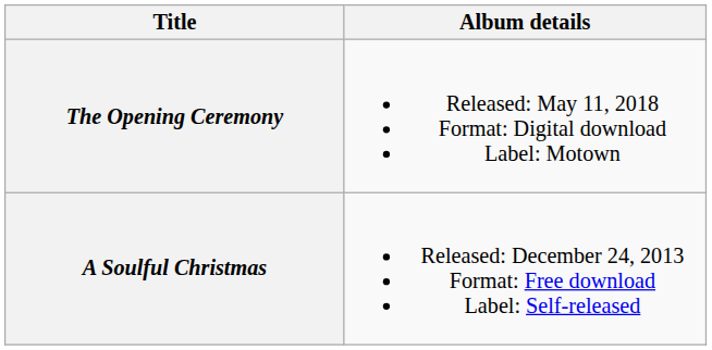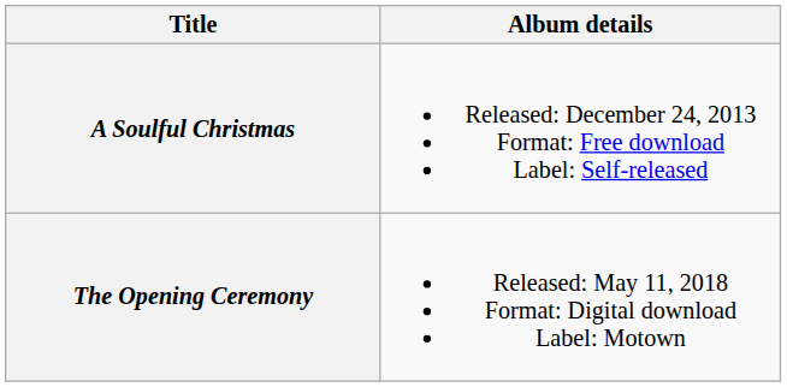 <table class="wikitable plainrowheaders" style="text-align:center;">
 <tr>
 <th scope="col" style="width:15em;">Title</th>
 <th scope="col" style="width:16em;">Album details</th>
 </tr>
 <tr>
+<th scope="row"><em>A Soulful Christmas</em></th>
+<td><br><ul><li>Released: December 24, 2013</li><li>Format: <a href='#'>Free download</a></li><li>Label: <a href='#'>Self-released</a></li></ul></td>
+</tr>
+<tr>
 <th scope="row"><em>The Opening Ceremony</em></th>
 <td><br><ul><li>Released: May 11, 2018</li><li>Format: Digital download</li><li>Label: Motown</li></ul></td>
 </tr>
-<tr>
-<th scope="row"><em>A Soulful Christmas</em></th>
-<td><br><ul><li>Released: December 24, 2013</li><li>Format: <a href='#'>Free download</a></li><li>Label: <a href='#'>Self-released</a></li></ul></td>
-</tr>
 </table>
